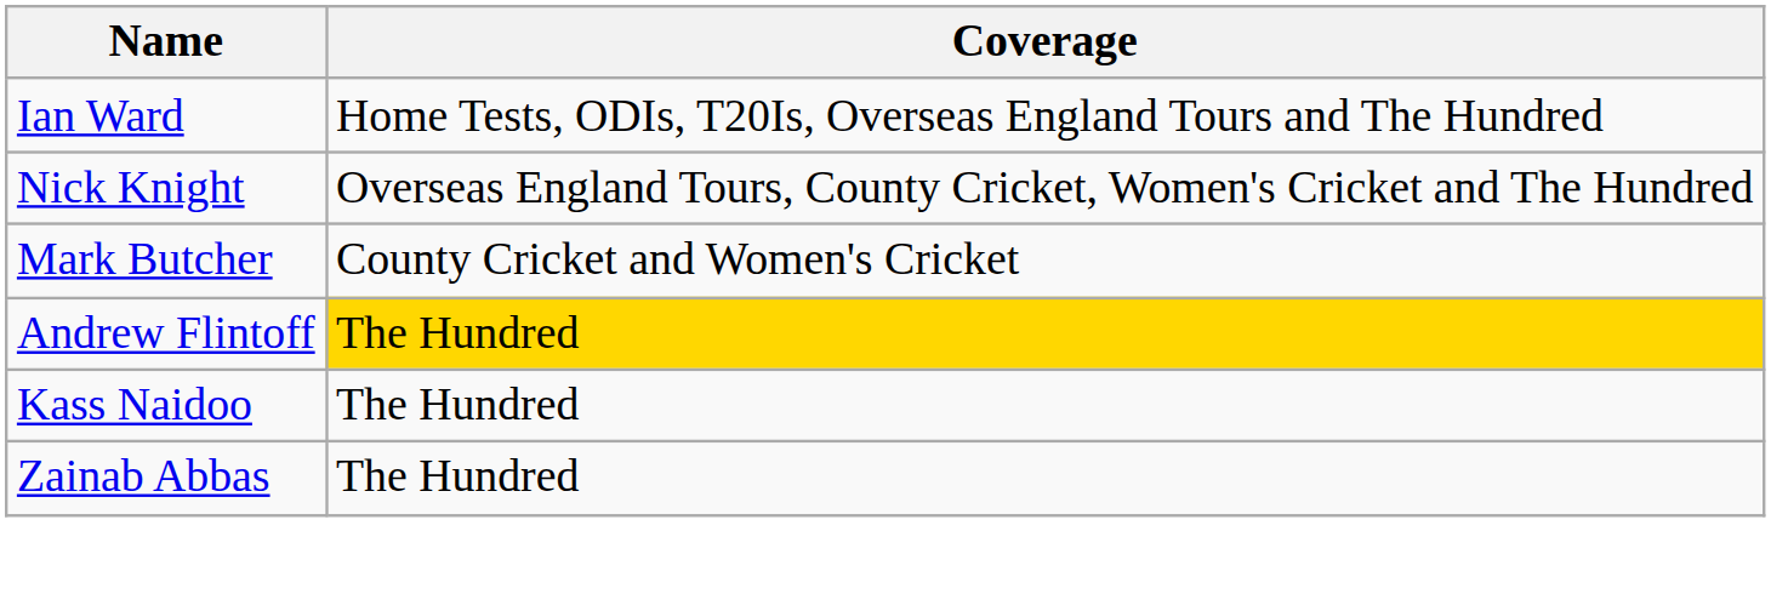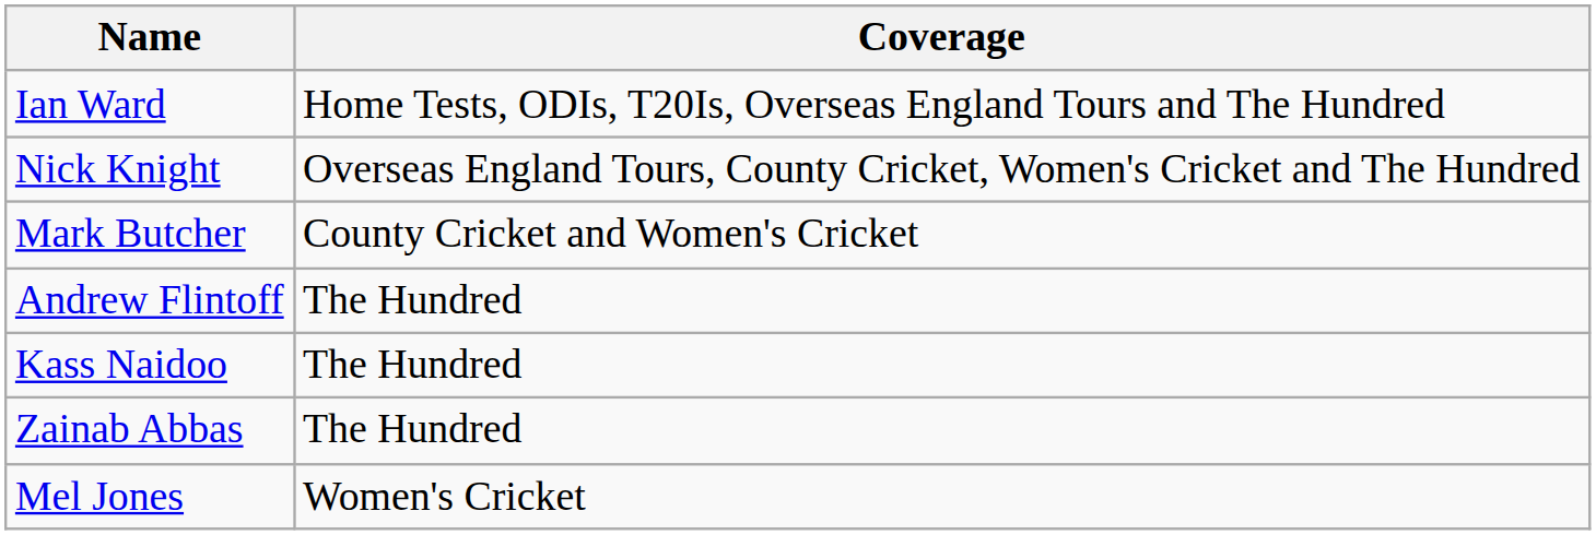 <table class="wikitable sortable">
 <tr>
 <th>Name</th>
 <th>Coverage</th>
 </tr>
 <tr>
 <td><a href='#'>Ian Ward</a></td>
 <td>Home Tests, ODIs, T20Is, Overseas England Tours and The Hundred</td>
 </tr>
 <tr>
 <td><a href='#'>Nick Knight</a></td>
 <td>Overseas England Tours, County Cricket, Women's Cricket and The Hundred</td>
 </tr>
 <tr>
 <td><a href='#'>Mark Butcher</a></td>
 <td>County Cricket and Women's Cricket</td>
 </tr>
 <tr>
 <td><a href='#'>Andrew Flintoff</a></td>
-<td style="background: gold;">The Hundred</td>
+<td>The Hundred</td>
 </tr>
 <tr>
 <td><a href='#'>Kass Naidoo</a></td>
 <td>The Hundred</td>
 </tr>
 <tr>
 <td><a href='#'>Zainab Abbas</a></td>
 <td>The Hundred</td>
 </tr>
+<tr>
+<td><a href='#'>Mel Jones</a></td>
+<td>Women's Cricket</td>
+</tr>
 </table>
